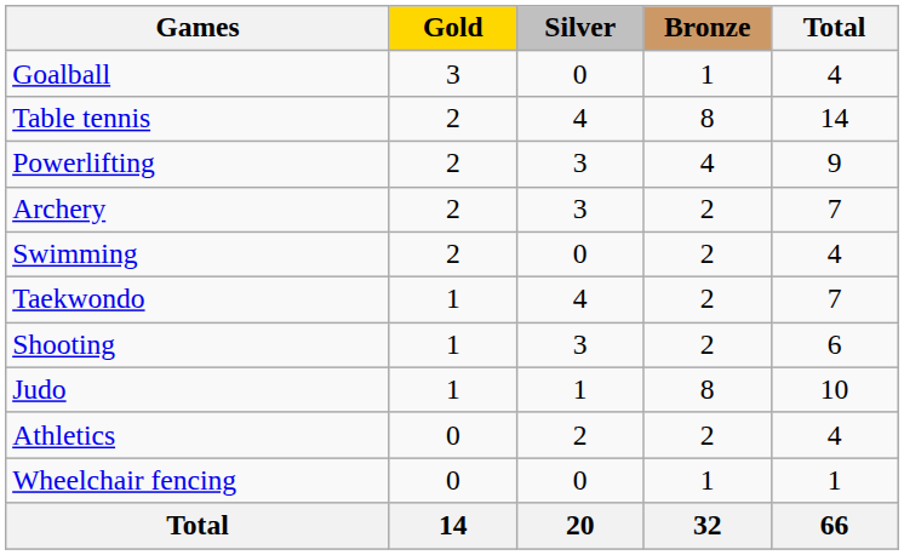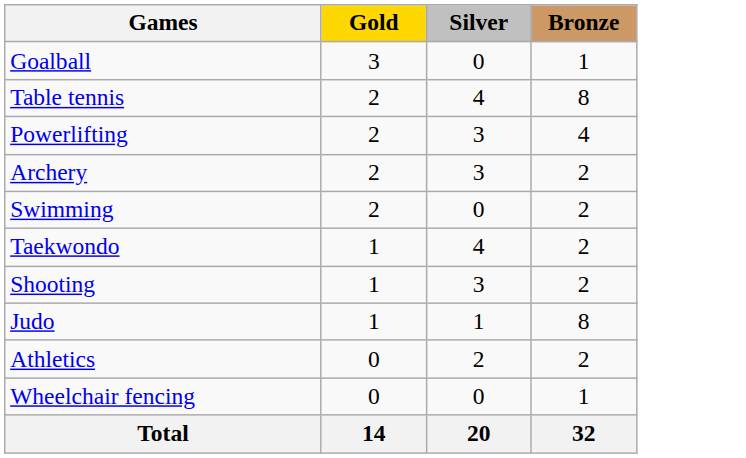 <table class="wikitable sortable" style="text-align:center;">
 <tr>
 <th style="width:13em;">Games</th>
 <th style="width:4em; background:gold;">Gold</th>
 <th style="width:4em; background:silver;">Silver</th>
 <th style="width:4em; background:#cc9966;">Bronze</th>
-<th style="width:4em;">Total</th>
 </tr>
 <tr>
 <td align=left> <a href='#'>Goalball</a></td>
 <td>3</td>
 <td>0</td>
 <td>1</td>
-<td>4</td>
 </tr>
 <tr>
 <td align=left> <a href='#'>Table tennis</a></td>
 <td>2</td>
 <td>4</td>
 <td>8</td>
-<td>14</td>
 </tr>
 <tr>
 <td align=left> <a href='#'>Powerlifting</a></td>
 <td>2</td>
 <td>3</td>
 <td>4</td>
-<td>9</td>
 </tr>
 <tr>
 <td align=left> <a href='#'>Archery</a></td>
 <td>2</td>
 <td>3</td>
 <td>2</td>
-<td>7</td>
 </tr>
 <tr>
 <td align=left> <a href='#'>Swimming</a></td>
 <td>2</td>
 <td>0</td>
 <td>2</td>
-<td>4</td>
 </tr>
 <tr>
 <td align=left> <a href='#'>Taekwondo</a></td>
 <td>1</td>
 <td>4</td>
 <td>2</td>
-<td>7</td>
 </tr>
 <tr>
 <td align=left> <a href='#'>Shooting</a></td>
 <td>1</td>
 <td>3</td>
 <td>2</td>
-<td>6</td>
 </tr>
 <tr>
 <td align=left> <a href='#'>Judo</a></td>
 <td>1</td>
 <td>1</td>
 <td>8</td>
-<td>10</td>
 </tr>
 <tr>
 <td align=left> <a href='#'>Athletics</a></td>
 <td>0</td>
 <td>2</td>
 <td>2</td>
-<td>4</td>
 </tr>
 <tr>
 <td align=left> <a href='#'>Wheelchair fencing</a></td>
 <td>0</td>
 <td>0</td>
-<td>1</td>
 <td>1</td>
 </tr>
 <tr>
 <th>Total</th>
 <th>14</th>
 <th>20</th>
 <th>32</th>
-<th>66</th>
 </tr>
 </table>
